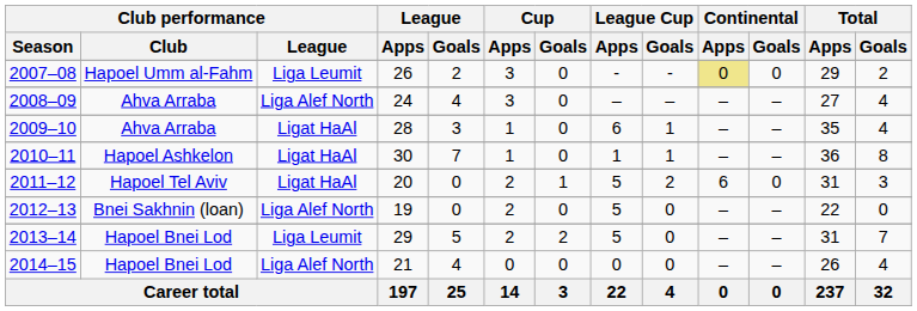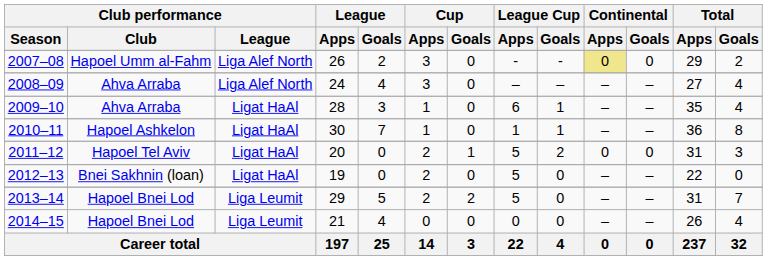 <table class="wikitable" style="text-align:center">
 <tr>
 <th colspan=3>Club performance</th>
 <th colspan=2>League</th>
 <th colspan=2>Cup</th>
 <th colspan=2>League Cup</th>
 <th colspan=2>Continental</th>
 <th colspan=2>Total</th>
 </tr>
 <tr>
 <th>Season</th>
 <th>Club</th>
 <th>League</th>
 <th>Apps</th>
 <th>Goals</th>
 <th>Apps</th>
 <th>Goals</th>
 <th>Apps</th>
 <th>Goals</th>
 <th>Apps</th>
 <th>Goals</th>
 <th>Apps</th>
 <th>Goals</th>
 </tr>
 <tr>
 </tr>
 <tr>
 <td><a href='#'>2007–08</a></td>
 <td><a href='#'>Hapoel Umm al-Fahm</a></td>
-<td><a href='#'>Liga Leumit</a></td>
+<td><a href='#'>Liga Alef North</a></td>
 <td>26</td>
 <td>2</td>
 <td>3</td>
 <td>0</td>
 <td>-</td>
 <td>-</td>
 <td style="background: khaki;">0</td>
 <td>0</td>
 <td>29</td>
 <td>2</td>
 </tr>
 <tr>
 </tr>
 <tr>
 <td><a href='#'>2008–09</a></td>
 <td><a href='#'>Ahva Arraba</a></td>
 <td><a href='#'>Liga Alef North</a></td>
 <td>24</td>
 <td>4</td>
 <td>3</td>
 <td>0</td>
 <td>–</td>
 <td>–</td>
 <td>–</td>
 <td>–</td>
 <td>27</td>
 <td>4</td>
 </tr>
 <tr>
 </tr>
 <tr>
 <td><a href='#'>2009–10</a></td>
 <td><a href='#'>Ahva Arraba</a></td>
 <td><a href='#'>Ligat HaAl</a></td>
 <td>28</td>
 <td>3</td>
 <td>1</td>
 <td>0</td>
 <td>6</td>
 <td>1</td>
 <td>–</td>
 <td>–</td>
 <td>35</td>
 <td>4</td>
 </tr>
 <tr>
 </tr>
 <tr>
 <td><a href='#'>2010–11</a></td>
 <td><a href='#'>Hapoel Ashkelon</a></td>
 <td><a href='#'>Ligat HaAl</a></td>
 <td>30</td>
 <td>7</td>
 <td>1</td>
 <td>0</td>
 <td>1</td>
 <td>1</td>
 <td>–</td>
 <td>–</td>
 <td>36</td>
 <td>8</td>
 </tr>
 <tr>
 </tr>
 <tr>
 <td><a href='#'>2011–12</a></td>
 <td><a href='#'>Hapoel Tel Aviv</a></td>
 <td><a href='#'>Ligat HaAl</a></td>
 <td>20</td>
 <td>0</td>
 <td>2</td>
 <td>1</td>
 <td>5</td>
 <td>2</td>
-<td>6</td>
+<td>0</td>
 <td>0</td>
 <td>31</td>
 <td>3</td>
 </tr>
 <tr>
 </tr>
 <tr>
 <td><a href='#'>2012–13</a></td>
 <td><a href='#'>Bnei Sakhnin</a> (loan)</td>
-<td><a href='#'>Liga Alef North</a></td>
+<td><a href='#'>Ligat HaAl</a></td>
 <td>19</td>
 <td>0</td>
 <td>2</td>
 <td>0</td>
 <td>5</td>
 <td>0</td>
 <td>–</td>
 <td>–</td>
 <td>22</td>
 <td>0</td>
 </tr>
 <tr>
 </tr>
 <tr>
 <td><a href='#'>2013–14</a></td>
 <td><a href='#'>Hapoel Bnei Lod</a></td>
 <td><a href='#'>Liga Leumit</a></td>
 <td>29</td>
 <td>5</td>
 <td>2</td>
 <td>2</td>
 <td>5</td>
 <td>0</td>
 <td>–</td>
 <td>–</td>
 <td>31</td>
 <td>7</td>
 </tr>
 <tr>
 <td><a href='#'>2014–15</a></td>
 <td><a href='#'>Hapoel Bnei Lod</a></td>
-<td><a href='#'>Liga Alef North</a></td>
+<td><a href='#'>Liga Leumit</a></td>
 <td>21</td>
 <td>4</td>
 <td>0</td>
 <td>0</td>
 <td>0</td>
 <td>0</td>
 <td>–</td>
 <td>–</td>
 <td>26</td>
 <td>4</td>
 </tr>
 <tr>
 <th colspan=3>Career total</th>
 <th>197</th>
 <th>25</th>
 <th>14</th>
 <th>3</th>
 <th>22</th>
 <th>4</th>
 <th>0</th>
 <th>0</th>
 <th>237</th>
 <th>32</th>
 </tr>
 </table>
